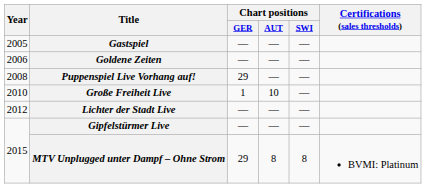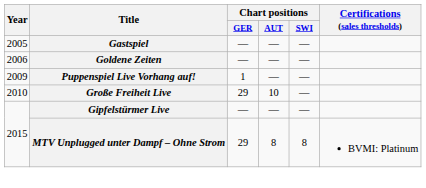 <table class="wikitable plainrowheaders" style="text-align:center">
 <tr>
 <th rowspan="2">Year</th>
 <th rowspan="2">Title</th>
 <th colspan="3">Chart positions</th>
 <th rowspan="2"><a href='#'>Certifications</a><br><small>(<a href='#'>sales thresholds</a>)</small></th>
 </tr>
 <tr>
 <th scope="col" style="width:3em;font-size:85%;"><a href='#'>GER</a><br></th>
 <th scope="col" style="width:3em;font-size:85%;"><a href='#'>AUT</a><br></th>
 <th scope="col" style="width:3em;font-size:85%;"><a href='#'>SWI</a></th>
 </tr>
 <tr>
 <td>2005</td>
 <th scope="row"><em>Gastspiel</em></th>
 <td>—</td>
 <td>—</td>
 <td>—</td>
 <td></td>
 </tr>
 <tr>
 <td>2006</td>
 <th scope="row"><em>Goldene Zeiten</em></th>
 <td>—</td>
 <td>—</td>
 <td>—</td>
 <td></td>
 </tr>
 <tr>
-<td>2008</td>
+<td>2009</td>
 <th scope="row"><em>Puppenspiel Live Vorhang auf!</em></th>
-<td>29</td>
+<td>1</td>
 <td>—</td>
 <td>—</td>
 <td></td>
 </tr>
 <tr>
 <td>2010</td>
 <th scope="row"><em>Große Freiheit Live</em></th>
-<td>1</td>
+<td>29</td>
 <td>10</td>
-<td>—</td>
-<td></td>
-</tr>
-<tr>
-<td>2012</td>
-<th scope="row"><em>Lichter der Stadt Live</em></th>
-<td>—</td>
-<td>—</td>
 <td>—</td>
 <td></td>
 </tr>
 <tr>
 <td rowspan="2">2015</td>
 <th scope="row"><em>Gipfelstürmer Live</em></th>
 <td>—</td>
 <td>—</td>
 <td>—</td>
 <td></td>
 </tr>
 <tr>
 <th scope="row"><em>MTV Unplugged unter Dampf – Ohne Strom</em></th>
 <td>29</td>
 <td>8</td>
 <td>8</td>
 <td><br><ul><li>BVMI: Platinum</li></ul></td>
 </tr>
 </table>
